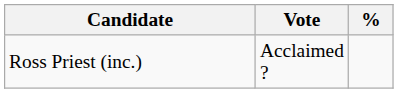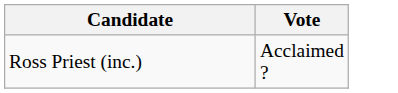 <table class="wikitable">
 <tr>
 <th bgcolor="#DDDDFF" width="200px">Candidate</th>
 <th bgcolor="#DDDDFF" width="50px">Vote</th>
-<th bgcolor="#DDDDFF" width="30px">%</th>
 </tr>
 <tr>
 <td>Ross Priest (inc.)</td>
 <td>Acclaimed ?</td>
-<td></td>
 </tr>
 </table>
